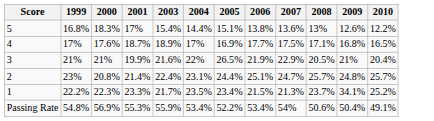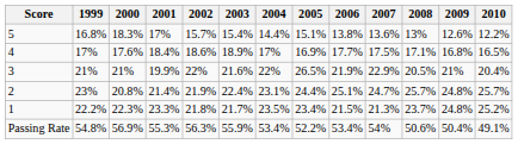 <table class="wikitable sortable">
 <tr>
 <th>Score</th>
 <th>1999</th>
 <th>2000</th>
 <th>2001</th>
+<th>2002</th>
 <th>2003</th>
 <th>2004</th>
 <th>2005</th>
 <th>2006</th>
 <th>2007</th>
 <th>2008</th>
 <th>2009</th>
 <th>2010</th>
 </tr>
 <tr>
 <td>5</td>
 <td>16.8%</td>
 <td>18.3%</td>
 <td>17%</td>
+<td>15.7%</td>
 <td>15.4%</td>
 <td>14.4%</td>
 <td>15.1%</td>
 <td>13.8%</td>
 <td>13.6%</td>
 <td>13%</td>
 <td>12.6%</td>
 <td>12.2%</td>
 </tr>
 <tr>
 <td>4</td>
 <td>17%</td>
 <td>17.6%</td>
-<td>18.7%</td>
+<td>18.4%</td>
+<td>18.6%</td>
 <td>18.9%</td>
 <td>17%</td>
 <td>16.9%</td>
 <td>17.7%</td>
 <td>17.5%</td>
 <td>17.1%</td>
 <td>16.8%</td>
 <td>16.5%</td>
 </tr>
 <tr>
 <td>3</td>
 <td>21%</td>
 <td>21%</td>
 <td>19.9%</td>
+<td>22%</td>
 <td>21.6%</td>
 <td>22%</td>
 <td>26.5%</td>
 <td>21.9%</td>
 <td>22.9%</td>
 <td>20.5%</td>
 <td>21%</td>
 <td>20.4%</td>
 </tr>
 <tr>
 <td>2</td>
 <td>23%</td>
 <td>20.8%</td>
 <td>21.4%</td>
+<td>21.9%</td>
 <td>22.4%</td>
 <td>23.1%</td>
 <td>24.4%</td>
 <td>25.1%</td>
 <td>24.7%</td>
 <td>25.7%</td>
 <td>24.8%</td>
 <td>25.7%</td>
 </tr>
 <tr>
 <td>1</td>
 <td>22.2%</td>
 <td>22.3%</td>
 <td>23.3%</td>
+<td>21.8%</td>
 <td>21.7%</td>
 <td>23.5%</td>
 <td>23.4%</td>
 <td>21.5%</td>
 <td>21.3%</td>
 <td>23.7%</td>
-<td>34.1%</td>
+<td>24.8%</td>
 <td>25.2%</td>
 </tr>
 <tr>
 <td>Passing Rate</td>
 <td>54.8%</td>
 <td>56.9%</td>
 <td>55.3%</td>
+<td>56.3%</td>
 <td>55.9%</td>
 <td>53.4%</td>
 <td>52.2%</td>
 <td>53.4%</td>
 <td>54%</td>
 <td>50.6%</td>
 <td>50.4%</td>
 <td>49.1%</td>
 </tr>
 </table>
